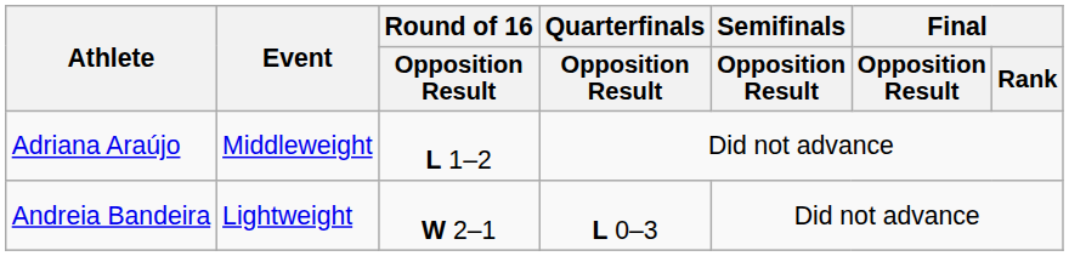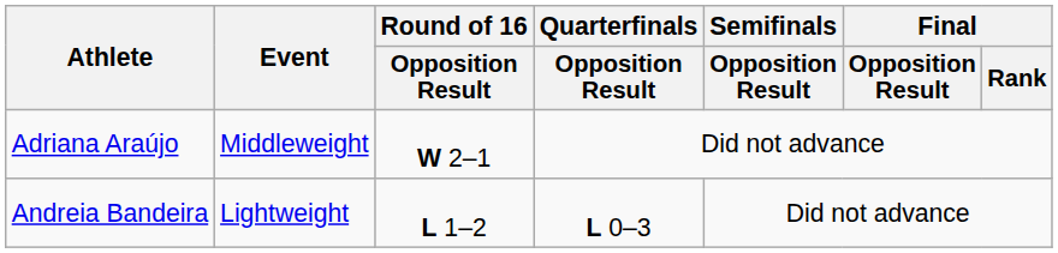 <table class="wikitable" style="font-size:90%">
 <tr>
 <th rowspan="2">Athlete</th>
 <th rowspan="2">Event</th>
 <th>Round of 16</th>
 <th>Quarterfinals</th>
 <th>Semifinals</th>
 <th colspan=2>Final</th>
 </tr>
 <tr style="font-size:95%">
 <th>Opposition<br>Result</th>
 <th>Opposition<br>Result</th>
 <th>Opposition<br>Result</th>
 <th>Opposition<br>Result</th>
 <th>Rank</th>
 </tr>
 <tr align=center>
 <td align=left><a href='#'>Adriana Araújo</a></td>
 <td align=left><a href='#'>Middleweight</a></td>
-<td><br><strong>L</strong> 1–2</td>
+<td><br><strong>W</strong> 2–1</td>
 <td colspan=4>Did not advance</td>
 </tr>
 <tr align=center>
 <td align=left><a href='#'>Andreia Bandeira</a></td>
 <td align=left><a href='#'>Lightweight</a></td>
-<td><br><strong>W</strong> 2–1</td>
+<td><br><strong>L</strong> 1–2</td>
 <td><br><strong>L</strong> 0–3</td>
 <td colspan=3>Did not advance</td>
 </tr>
 </table>
